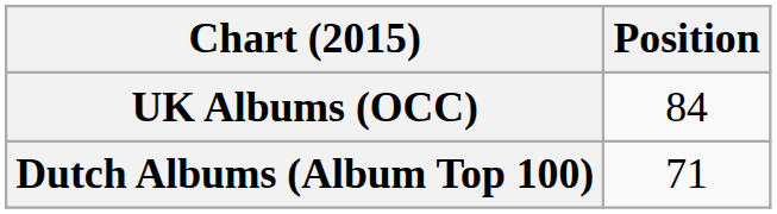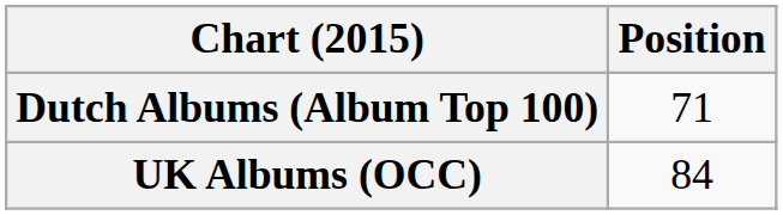 <table class="wikitable plainrowheaders" style="text-align:center">
 <tr>
 <th scope="col">Chart (2015)</th>
 <th scope="col">Position</th>
 </tr>
 <tr>
+<th scope="row">Dutch Albums (Album Top 100)</th>
+<td>71</td>
+</tr>
+<tr>
 <th scope="row">UK Albums (OCC)</th>
 <td>84</td>
 </tr>
-<tr>
-<th scope="row">Dutch Albums (Album Top 100)</th>
-<td>71</td>
-</tr>
 </table>
